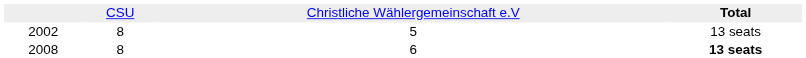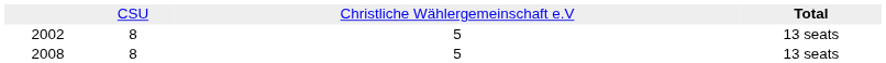 <table border="0" cellpadding="2" cellspacing="0" style="width:60%;">
 <tr style="background:#eee; text-align:center;">
 <td></td>
 <td><a href='#'>CSU</a></td>
 <td><a href='#'>Christliche Wählergemeinschaft e.V</a></td>
 <td><strong>Total</strong></td>
 </tr>
 <tr style="text-align:center;">
 <td>2002</td>
 <td>8</td>
 <td>5</td>
 <td>13 seats</td>
 </tr>
 <tr style="text-align:center;">
 <td>2008</td>
 <td>8</td>
-<td>6</td>
-<td><strong>13 seats</strong></td>
+<td>5</td>
+<td>13 seats</td>
 </tr>
 </table>
